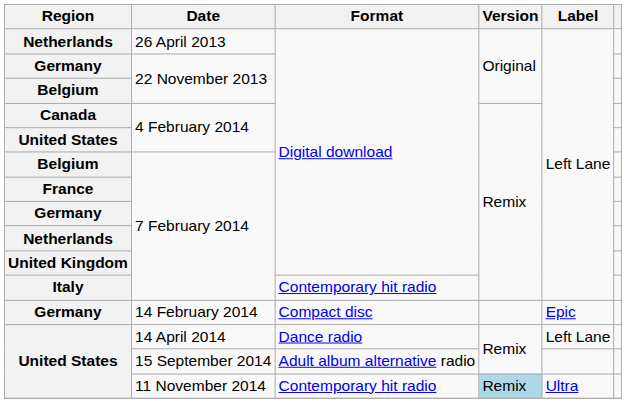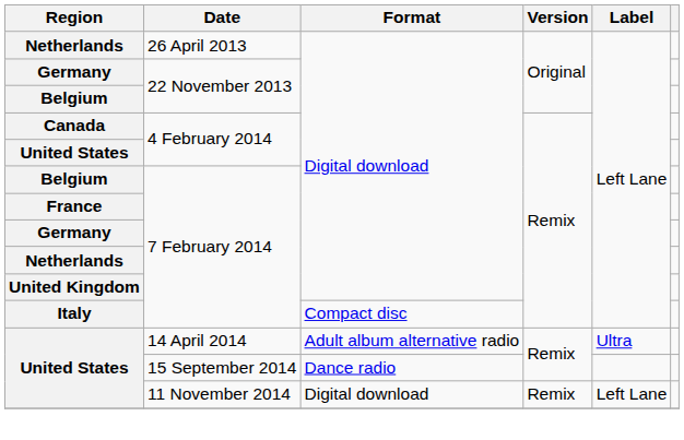 <table class="wikitable plainrowheaders">
 <tr>
 <th>Region</th>
 <th>Date</th>
 <th>Format</th>
 <th>Version</th>
 <th>Label</th>
 <th></th>
 </tr>
 <tr>
 <th scope="row">Netherlands</th>
 <td rowspan="1">26 April 2013</td>
 <td rowspan="10"><a href='#'>Digital download</a></td>
 <td rowspan="3">Original</td>
 <td rowspan="11">Left Lane</td>
 <td align="center"></td>
 </tr>
 <tr>
 <th scope="row">Germany</th>
 <td rowspan="2">22 November 2013</td>
 <td align="center"></td>
 </tr>
 <tr>
 <th scope="row">Belgium</th>
 <td align="center"></td>
 </tr>
 <tr>
 <th scope="row">Canada</th>
 <td rowspan="2">4 February 2014</td>
 <td rowspan="8">Remix</td>
 <td align="center"></td>
 </tr>
 <tr>
 <th scope="row">United States</th>
 <td align="center"></td>
 </tr>
 <tr>
 <th scope="row">Belgium</th>
 <td rowspan="6">7 February 2014</td>
 <td align="center"></td>
 </tr>
 <tr>
 <th scope="row">France</th>
 <td align="center"></td>
 </tr>
 <tr>
 <th scope="row">Germany</th>
 <td align="center"></td>
 </tr>
 <tr>
 <th scope="row">Netherlands</th>
 <td align="center"></td>
 </tr>
 <tr>
 <th scope="row">United Kingdom</th>
 <td align="center"></td>
 </tr>
 <tr>
 <th scope="row">Italy</th>
-<td><a href='#'>Contemporary hit radio</a></td>
-<td align="center"></td>
-</tr>
-<tr>
-<th scope="row">Germany</th>
-<td>14 February 2014</td>
 <td><a href='#'>Compact disc</a></td>
-<td></td>
-<td><a href='#'>Epic</a></td>
 <td align="center"></td>
 </tr>
 <tr>
 <th scope="row" rowspan="3">United States</th>
 <td>14 April 2014</td>
-<td><a href='#'>Dance radio</a></td>
+<td><a href='#'>Adult album alternative</a> radio</td>
 <td rowspan="2">Remix</td>
-<td>Left Lane</td>
+<td><a href='#'>Ultra</a></td>
 <td align="center"></td>
 </tr>
 <tr>
 <td>15 September 2014</td>
-<td><a href='#'>Adult album alternative</a> radio</td>
+<td><a href='#'>Dance radio</a></td>
 <td></td>
 <td align="center"></td>
 </tr>
 <tr>
 <td>11 November 2014</td>
-<td><a href='#'>Contemporary hit radio</a></td>
-<td style="background: lightblue;">Remix<br></td>
-<td><a href='#'>Ultra</a></td>
+<td>Digital download</td>
+<td>Remix<br></td>
+<td>Left Lane</td>
 <td align="center"></td>
 </tr>
 <tr>
 </tr>
 </table>
